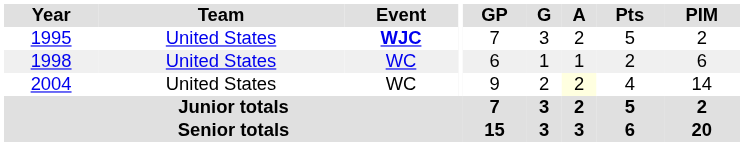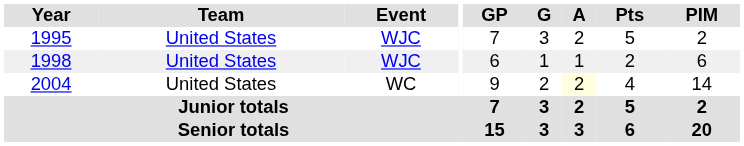 <table border="0" cellpadding="1" cellspacing="0" ID="Table3" style="text-align:center; width:40em">
 <tr bgcolor="#e0e0e0">
 <th>Year</th>
 <th>Team</th>
 <th>Event</th>
 <th rowspan="102" bgcolor="#ffffff"></th>
 <th>GP</th>
 <th>G</th>
 <th>A</th>
 <th>Pts</th>
 <th>PIM</th>
 </tr>
 <tr>
 <td><a href='#'>1995</a></td>
 <td><a href='#'>United States</a></td>
-<td><strong><a href='#'>WJC</a></strong></td>
+<td><a href='#'>WJC</a></td>
 <td>7</td>
 <td>3</td>
 <td>2</td>
 <td>5</td>
 <td>2</td>
 </tr>
 <tr bgcolor="#f0f0f0">
 <td><a href='#'>1998</a></td>
 <td><a href='#'>United States</a></td>
-<td><a href='#'>WC</a></td>
+<td><a href='#'>WJC</a></td>
 <td>6</td>
 <td>1</td>
 <td>1</td>
 <td>2</td>
 <td>6</td>
 </tr>
 <tr>
 <td><a href='#'>2004</a></td>
 <td>United States</td>
 <td>WC</td>
 <td>9</td>
 <td>2</td>
 <td style="background: lightyellow;">2</td>
 <td>4</td>
 <td>14</td>
 </tr>
 <tr bgcolor="#e0e0e0">
 <th colspan="4">Junior totals</th>
 <th>7</th>
 <th>3</th>
 <th>2</th>
 <th>5</th>
 <th>2</th>
 </tr>
 <tr bgcolor="#e0e0e0">
 <th colspan="4">Senior totals</th>
 <th>15</th>
 <th>3</th>
 <th>3</th>
 <th>6</th>
 <th>20</th>
 </tr>
 </table>
